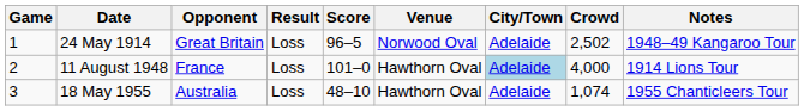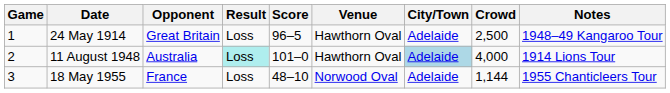 <table class="wikitable">
 <tr>
 <th>Game</th>
 <th>Date</th>
 <th>Opponent</th>
 <th>Result</th>
 <th>Score</th>
 <th>Venue</th>
 <th>City/Town</th>
 <th>Crowd</th>
 <th>Notes</th>
 </tr>
 <tr>
 <td>1</td>
 <td>24 May 1914</td>
 <td> <a href='#'>Great Britain</a></td>
 <td>Loss</td>
 <td>96–5</td>
-<td><a href='#'>Norwood Oval</a></td>
+<td>Hawthorn Oval</td>
 <td><a href='#'>Adelaide</a></td>
-<td>2,502</td>
+<td>2,500</td>
 <td><a href='#'>1948–49 Kangaroo Tour</a></td>
 </tr>
 <tr>
 <td>2</td>
 <td>11 August 1948</td>
-<td> <a href='#'>France</a></td>
-<td>Loss</td>
+<td> <a href='#'>Australia</a></td>
+<td style="background: paleturquoise;">Loss</td>
 <td>101–0</td>
 <td>Hawthorn Oval</td>
 <td style="background: lightblue;"><a href='#'>Adelaide</a></td>
 <td>4,000</td>
 <td><a href='#'>1914 Lions Tour</a></td>
 </tr>
 <tr>
 <td>3</td>
 <td>18 May 1955</td>
-<td> <a href='#'>Australia</a></td>
+<td> <a href='#'>France</a></td>
 <td>Loss</td>
 <td>48–10</td>
-<td>Hawthorn Oval</td>
+<td><a href='#'>Norwood Oval</a></td>
 <td><a href='#'>Adelaide</a></td>
-<td>1,074</td>
+<td>1,144</td>
 <td><a href='#'>1955 Chanticleers Tour</a></td>
 </tr>
 </table>
